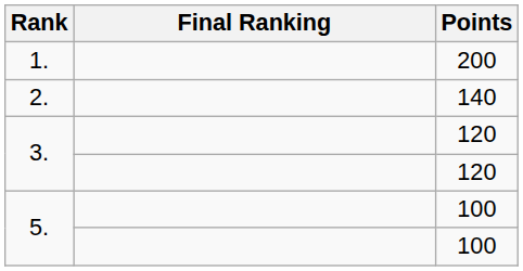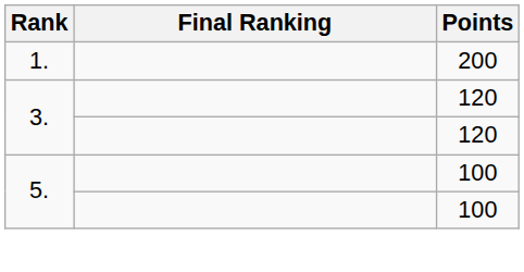 <table class="wikitable">
 <tr>
 <th>Rank</th>
 <th style="width:15em">Final Ranking</th>
 <th>Points</th>
 </tr>
 <tr>
 <td align="center">1.</td>
 <td></td>
 <td align="center">200</td>
-</tr>
-<tr>
-<td align="center">2.</td>
-<td></td>
-<td align="center">140</td>
 </tr>
 <tr>
 <td rowspan=2 align="center">3.</td>
 <td></td>
 <td align="center">120</td>
 </tr>
 <tr>
 <td></td>
 <td align="center">120</td>
 </tr>
 <tr>
 <td rowspan=2 align="center">5.</td>
 <td></td>
 <td align="center">100</td>
 </tr>
 <tr>
 <td></td>
 <td align="center">100</td>
 </tr>
 </table>
